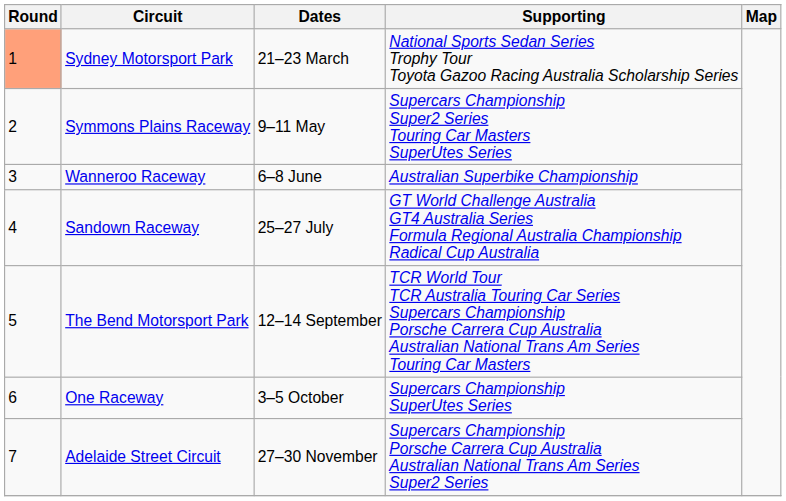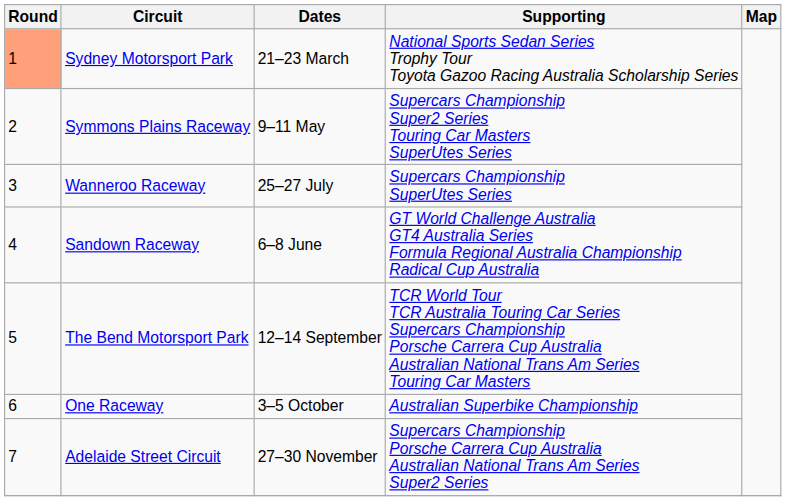 <table class="wikitable" style ="font-size: 85%">
 <tr>
 <th>Round</th>
 <th>Circuit</th>
 <th>Dates</th>
 <th>Supporting</th>
 <th>Map</th>
 </tr>
 <tr>
 <td style="background: lightsalmon;">1</td>
 <td> <a href='#'>Sydney Motorsport Park</a></td>
 <td>21–23 March</td>
 <td><em><a href='#'>National Sports Sedan Series</a><br>Trophy Tour<br>Toyota Gazoo Racing Australia Scholarship Series</em></td>
 <td rowspan=7></td>
 </tr>
 <tr>
 <td>2</td>
 <td> <a href='#'>Symmons Plains Raceway</a></td>
 <td>9–11 May</td>
 <td><em><a href='#'>Supercars Championship</a><br><a href='#'>Super2 Series</a><br><a href='#'>Touring Car Masters</a><br><a href='#'>SuperUtes Series</a></em></td>
 </tr>
 <tr>
 <td>3</td>
 <td> <a href='#'>Wanneroo Raceway</a></td>
-<td>6–8 June</td>
-<td><em><a href='#'>Australian Superbike Championship</a></em></td>
+<td>25–27 July</td>
+<td><em><a href='#'>Supercars Championship</a><br><a href='#'>SuperUtes Series</a></em></td>
 </tr>
 <tr>
 <td>4</td>
 <td> <a href='#'>Sandown Raceway</a></td>
-<td>25–27 July</td>
+<td>6–8 June</td>
 <td><em><a href='#'>GT World Challenge Australia</a><br><a href='#'>GT4 Australia Series</a><br><a href='#'>Formula Regional Australia Championship</a><br><a href='#'>Radical Cup Australia</a></em></td>
 </tr>
 <tr>
 <td>5</td>
 <td> <a href='#'>The Bend Motorsport Park</a></td>
 <td>12–14 September</td>
 <td><em><a href='#'>TCR World Tour</a><br><a href='#'>TCR Australia Touring Car Series</a><br><a href='#'>Supercars Championship</a><br><a href='#'>Porsche Carrera Cup Australia</a><br><a href='#'>Australian National Trans Am Series</a><br><a href='#'>Touring Car Masters</a></em></td>
 </tr>
 <tr>
 <td>6</td>
 <td> <a href='#'>One Raceway</a></td>
 <td>3–5 October</td>
-<td><em><a href='#'>Supercars Championship</a><br><a href='#'>SuperUtes Series</a></em></td>
+<td><em><a href='#'>Australian Superbike Championship</a></em></td>
 </tr>
 <tr>
 <td>7</td>
 <td> <a href='#'>Adelaide Street Circuit</a></td>
 <td>27–30 November</td>
 <td><em><a href='#'>Supercars Championship</a><br><a href='#'>Porsche Carrera Cup Australia</a><br><a href='#'>Australian National Trans Am Series</a><br><a href='#'>Super2 Series</a></em></td>
 </tr>
 <tr>
 </tr>
 </table>
